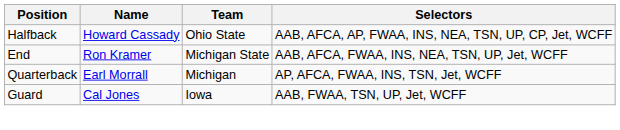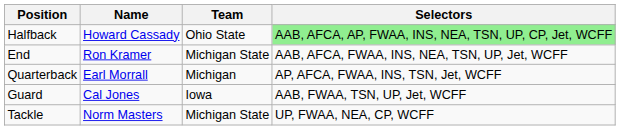 <table class="wikitable" style="font-size: 90%">
 <tr>
 <th>Position</th>
 <th>Name</th>
 <th>Team</th>
 <th>Selectors</th>
 </tr>
 <tr>
 <td>Halfback</td>
 <td><a href='#'>Howard Cassady</a></td>
 <td>Ohio State</td>
-<td>AAB, AFCA, AP, FWAA, INS, NEA, TSN, UP, CP, Jet, WCFF</td>
+<td style="background: lightgreen;">AAB, AFCA, AP, FWAA, INS, NEA, TSN, UP, CP, Jet, WCFF</td>
 </tr>
 <tr>
 <td>End</td>
 <td><a href='#'>Ron Kramer</a></td>
 <td>Michigan State</td>
 <td>AAB, AFCA, FWAA, INS, NEA, TSN, UP, Jet, WCFF</td>
 </tr>
 <tr>
 <td>Quarterback</td>
 <td><a href='#'>Earl Morrall</a></td>
 <td>Michigan</td>
 <td>AP, AFCA, FWAA, INS, TSN, Jet, WCFF</td>
 </tr>
 <tr>
 <td>Guard</td>
 <td><a href='#'>Cal Jones</a></td>
 <td>Iowa</td>
 <td>AAB, FWAA, TSN, UP, Jet, WCFF</td>
 </tr>
+<tr>
+<td>Tackle</td>
+<td><a href='#'>Norm Masters</a></td>
+<td>Michigan State</td>
+<td>UP, FWAA, NEA, CP, WCFF</td>
+</tr>
 </table>
